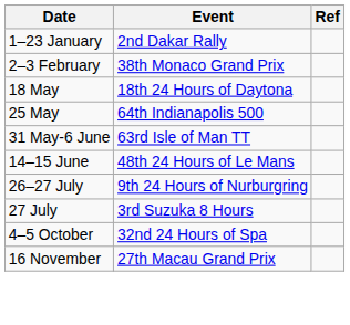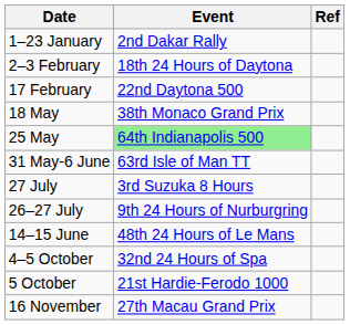 <table class="wikitable" style="font-size: 85%">
 <tr>
 <th>Date</th>
 <th>Event</th>
 <th>Ref</th>
 </tr>
 <tr>
 <td>1–23 January</td>
 <td><a href='#'>2nd Dakar Rally</a></td>
 <td></td>
 </tr>
 <tr>
 <td>2–3 February</td>
+<td><a href='#'>18th 24 Hours of Daytona</a></td>
+<td></td>
+</tr>
+<tr>
+<td>17 February</td>
+<td><a href='#'>22nd Daytona 500</a></td>
+<td></td>
+</tr>
+<tr>
+<td>18 May</td>
 <td><a href='#'>38th Monaco Grand Prix</a></td>
 <td></td>
 </tr>
 <tr>
-<td>18 May</td>
-<td><a href='#'>18th 24 Hours of Daytona</a></td>
-<td></td>
-</tr>
-<tr>
 <td>25 May</td>
-<td><a href='#'>64th Indianapolis 500</a></td>
+<td style="background: lightgreen;"><a href='#'>64th Indianapolis 500</a></td>
 <td></td>
 </tr>
 <tr>
 <td>31 May-6 June</td>
 <td><a href='#'>63rd Isle of Man TT</a></td>
 <td></td>
 </tr>
 <tr>
-<td>14–15 June</td>
-<td><a href='#'>48th 24 Hours of Le Mans</a></td>
+<td>27 July</td>
+<td><a href='#'>3rd Suzuka 8 Hours</a></td>
 <td></td>
 </tr>
 <tr>
 <td>26–27 July</td>
 <td><a href='#'>9th 24 Hours of Nurburgring</a></td>
 <td></td>
 </tr>
 <tr>
-<td>27 July</td>
-<td><a href='#'>3rd Suzuka 8 Hours</a></td>
+<td>14–15 June</td>
+<td><a href='#'>48th 24 Hours of Le Mans</a></td>
 <td></td>
 </tr>
 <tr>
 <td>4–5 October</td>
 <td><a href='#'>32nd 24 Hours of Spa</a></td>
 <td></td>
 </tr>
 <tr>
+<td>5 October</td>
+<td><a href='#'>21st Hardie-Ferodo 1000</a></td>
+<td></td>
+</tr>
+<tr>
 <td>16 November</td>
 <td><a href='#'>27th Macau Grand Prix</a></td>
 <td></td>
 </tr>
 </table>
